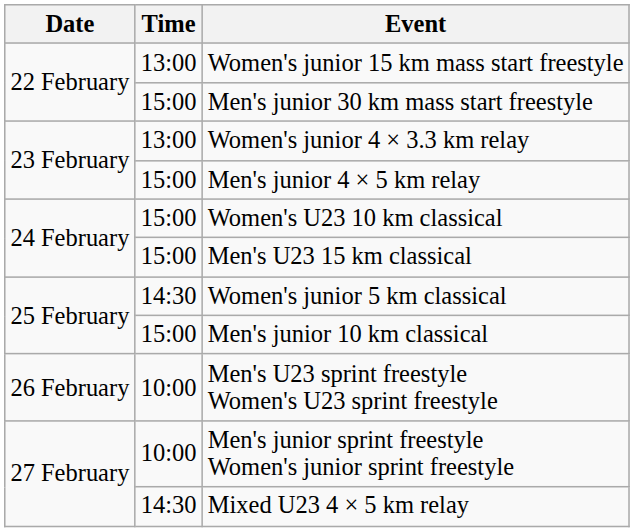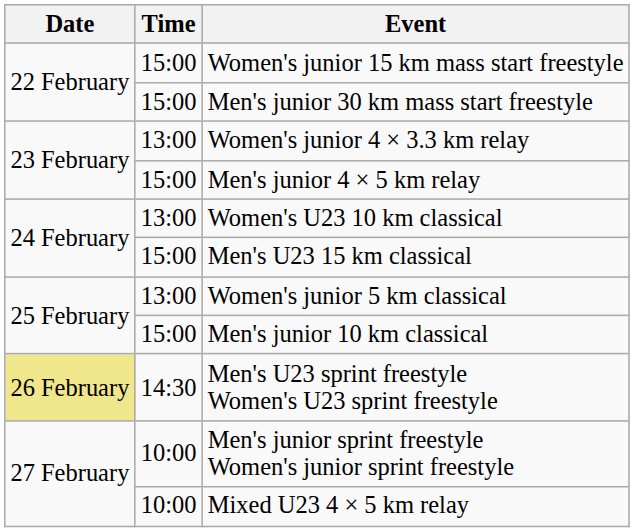 <table class="wikitable">
 <tr>
 <th>Date</th>
 <th>Time</th>
 <th>Event</th>
 </tr>
 <tr>
 <td rowspan=2>22 February</td>
-<td>13:00</td>
+<td>15:00</td>
 <td>Women's junior 15 km mass start freestyle</td>
 </tr>
 <tr>
 <td>15:00</td>
 <td>Men's junior 30 km mass start freestyle</td>
 </tr>
 <tr>
 <td rowspan=2>23 February</td>
 <td>13:00</td>
 <td>Women's junior 4 × 3.3 km relay</td>
 </tr>
 <tr>
 <td>15:00</td>
 <td>Men's junior 4 × 5 km relay</td>
 </tr>
 <tr>
 <td rowspan=2>24 February</td>
-<td>15:00</td>
+<td>13:00</td>
 <td>Women's U23 10 km classical</td>
 </tr>
 <tr>
 <td>15:00</td>
 <td>Men's U23 15 km classical</td>
 </tr>
 <tr>
 <td rowspan=2>25 February</td>
-<td>14:30</td>
+<td>13:00</td>
 <td>Women's junior 5 km classical</td>
 </tr>
 <tr>
 <td>15:00</td>
 <td>Men's junior 10 km classical</td>
 </tr>
 <tr>
-<td>26 February</td>
-<td>10:00</td>
+<td style="background: khaki;">26 February</td>
+<td>14:30</td>
 <td>Men's U23 sprint freestyle<br>Women's U23 sprint freestyle</td>
 </tr>
 <tr>
 <td rowspan=2>27 February</td>
 <td>10:00</td>
 <td>Men's junior sprint freestyle<br>Women's junior sprint freestyle</td>
 </tr>
 <tr>
-<td>14:30</td>
+<td>10:00</td>
 <td>Mixed U23 4 × 5 km relay</td>
 </tr>
 </table>
